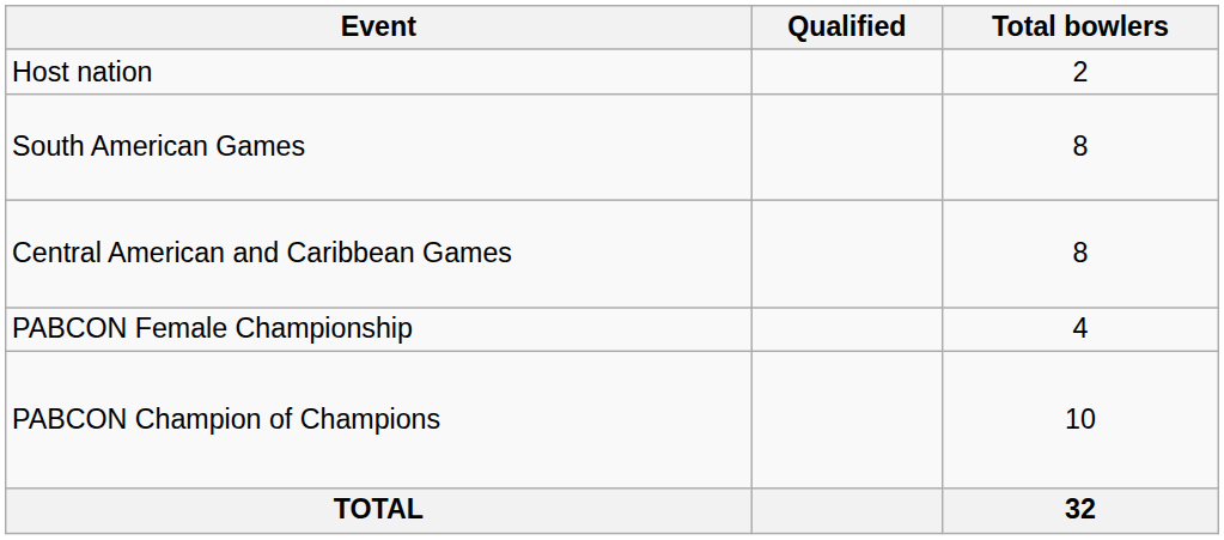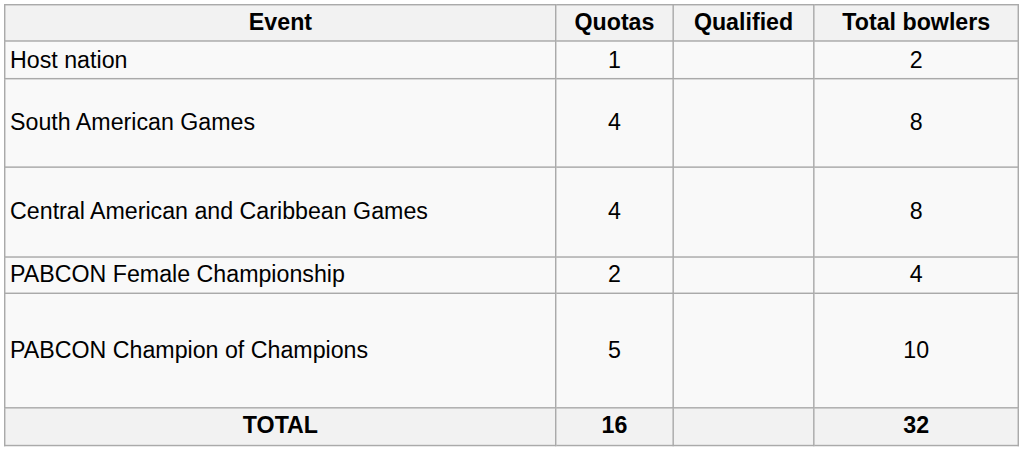 <table class="wikitable" width=700>
 <tr>
 <th>Event</th>
+<th>Quotas</th>
 <th>Qualified</th>
 <th>Total bowlers</th>
 </tr>
 <tr>
 <td>Host nation</td>
+<td align="center">1</td>
 <td></td>
 <td align="center">2</td>
 </tr>
 <tr>
 <td>South American Games</td>
+<td align="center">4</td>
 <td><br><br><br></td>
 <td align="center">8</td>
 </tr>
 <tr>
 <td>Central American and Caribbean Games</td>
+<td align="center">4</td>
 <td><br><br><br></td>
 <td align="center">8</td>
 </tr>
 <tr>
 <td>PABCON Female Championship</td>
+<td align="center">2</td>
 <td><br></td>
 <td align="center">4</td>
 </tr>
 <tr>
 <td>PABCON Champion of Champions</td>
+<td align="center">5</td>
 <td><br><br><br><br></td>
 <td align="center">10</td>
 </tr>
 <tr>
 <th>TOTAL</th>
+<th>16</th>
 <th></th>
 <th>32</th>
 </tr>
 </table>
